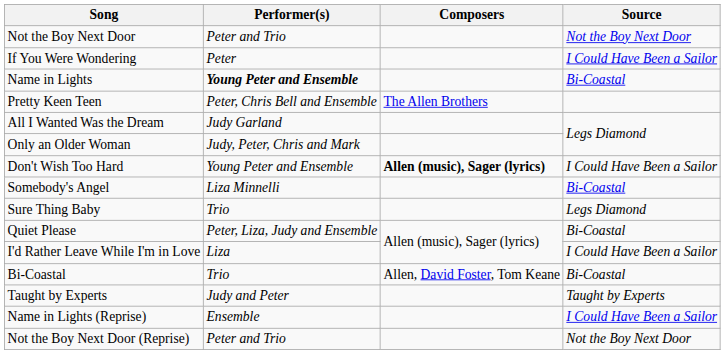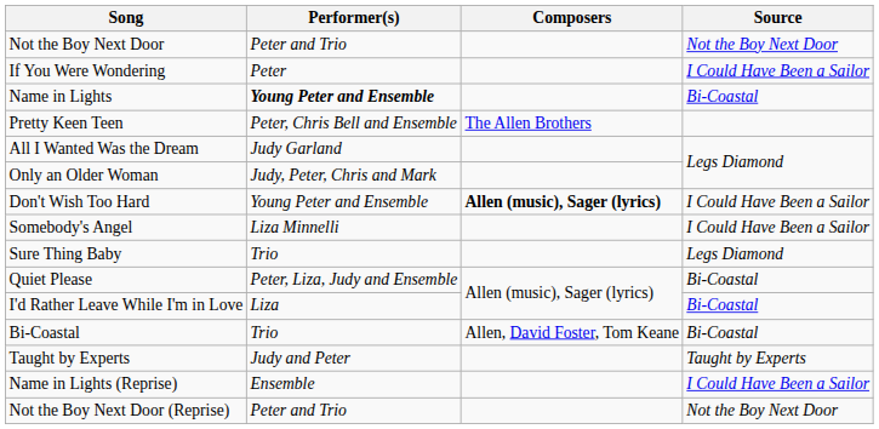 <table class="wikitable">
 <tr>
 <th>Song</th>
 <th>Performer(s)</th>
 <th>Composers</th>
 <th>Source</th>
 </tr>
 <tr>
 <td>Not the Boy Next Door</td>
 <td><em>Peter and Trio</em></td>
 <td></td>
 <td><em><a href='#'>Not the Boy Next Door</a></em></td>
 </tr>
 <tr>
 <td>If You Were Wondering</td>
 <td><em>Peter</em></td>
 <td></td>
 <td><em><a href='#'>I Could Have Been a Sailor</a></em></td>
 </tr>
 <tr>
 <td>Name in Lights</td>
 <td><strong><em>Young Peter and Ensemble</em></strong></td>
 <td></td>
 <td><em><a href='#'>Bi-Coastal</a></em></td>
 </tr>
 <tr>
 <td>Pretty Keen Teen</td>
 <td><em>Peter, Chris Bell and Ensemble</em></td>
 <td><a href='#'>The Allen Brothers</a></td>
 <td></td>
 </tr>
 <tr>
 <td>All I Wanted Was the Dream</td>
 <td><em>Judy Garland</em></td>
 <td></td>
 <td rowspan="2"><em>Legs Diamond</em></td>
 </tr>
 <tr>
 <td>Only an Older Woman</td>
 <td><em>Judy, Peter, Chris and Mark</em></td>
 <td></td>
 </tr>
 <tr>
 <td>Don't Wish Too Hard</td>
 <td><em>Young Peter and Ensemble</em></td>
 <td><strong>Allen (music), Sager (lyrics)</strong></td>
 <td><em>I Could Have Been a Sailor</em></td>
 </tr>
 <tr>
 <td>Somebody's Angel</td>
 <td><em>Liza Minnelli</em></td>
 <td></td>
-<td><em><a href='#'>Bi-Coastal</a></em></td>
+<td><em>I Could Have Been a Sailor</em></td>
 </tr>
 <tr>
 <td>Sure Thing Baby</td>
 <td><em>Trio</em></td>
 <td></td>
 <td><em>Legs Diamond</em></td>
 </tr>
 <tr>
 <td>Quiet Please</td>
 <td><em>Peter, Liza, Judy and Ensemble</em></td>
 <td rowspan="2">Allen (music), Sager (lyrics)</td>
 <td><em>Bi-Coastal</em></td>
 </tr>
 <tr>
 <td>I'd Rather Leave While I'm in Love</td>
 <td><em>Liza</em></td>
-<td><em>I Could Have Been a Sailor</em></td>
+<td><em><a href='#'>Bi-Coastal</a></em></td>
 </tr>
 <tr>
 <td>Bi-Coastal</td>
 <td><em>Trio</em></td>
 <td>Allen, <a href='#'>David Foster</a>, Tom Keane</td>
 <td><em>Bi-Coastal</em></td>
 </tr>
 <tr>
 <td>Taught by Experts</td>
 <td><em>Judy and Peter</em></td>
 <td></td>
 <td><em>Taught by Experts</em></td>
 </tr>
 <tr>
 <td>Name in Lights (Reprise)</td>
 <td><em>Ensemble</em></td>
 <td></td>
 <td><em><a href='#'>I Could Have Been a Sailor</a></em></td>
 </tr>
 <tr>
 <td>Not the Boy Next Door (Reprise)</td>
 <td><em>Peter and Trio</em></td>
 <td></td>
 <td><em>Not the Boy Next Door</em></td>
 </tr>
 </table>
